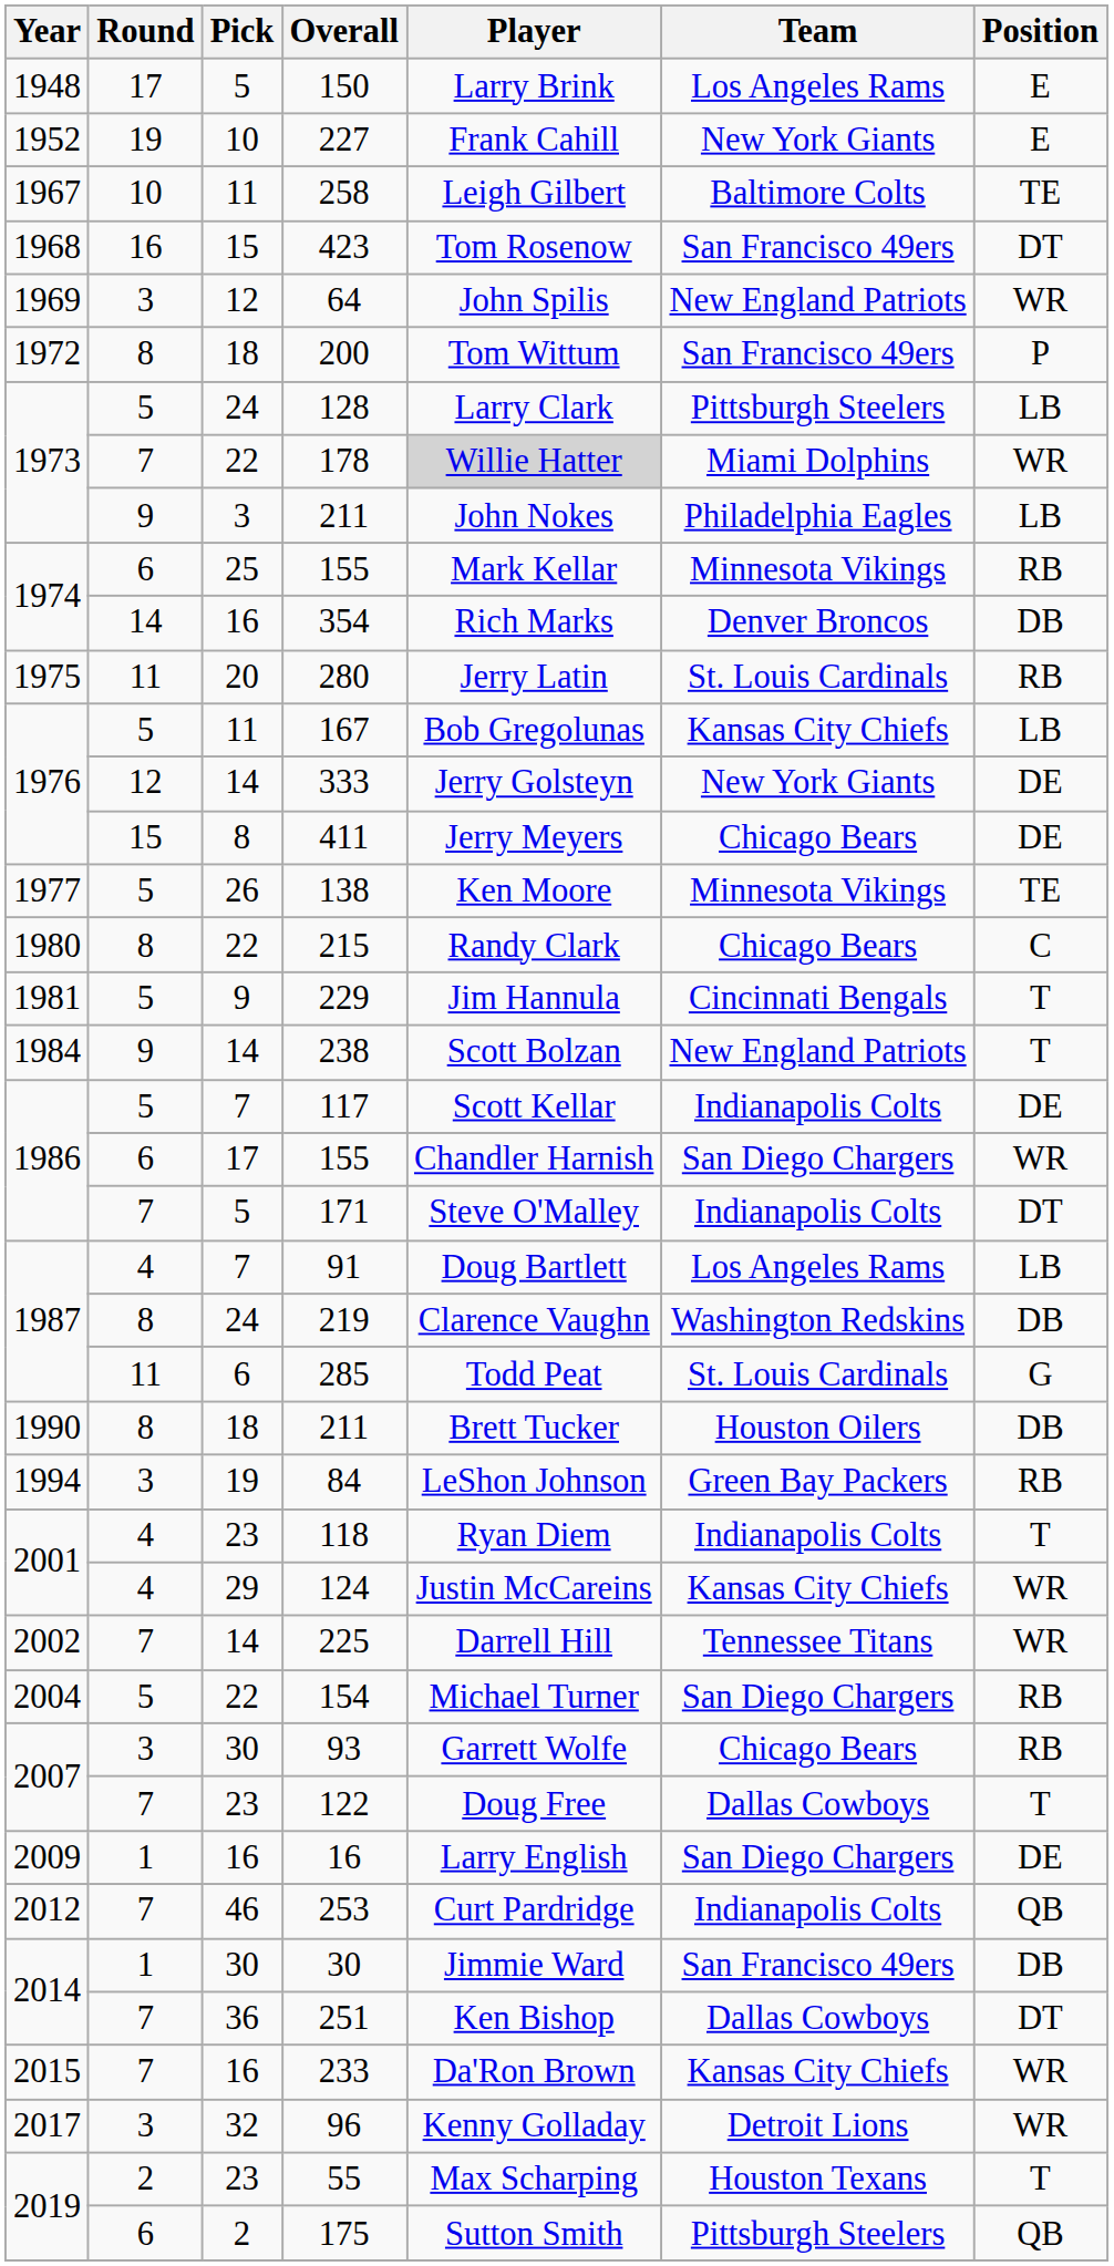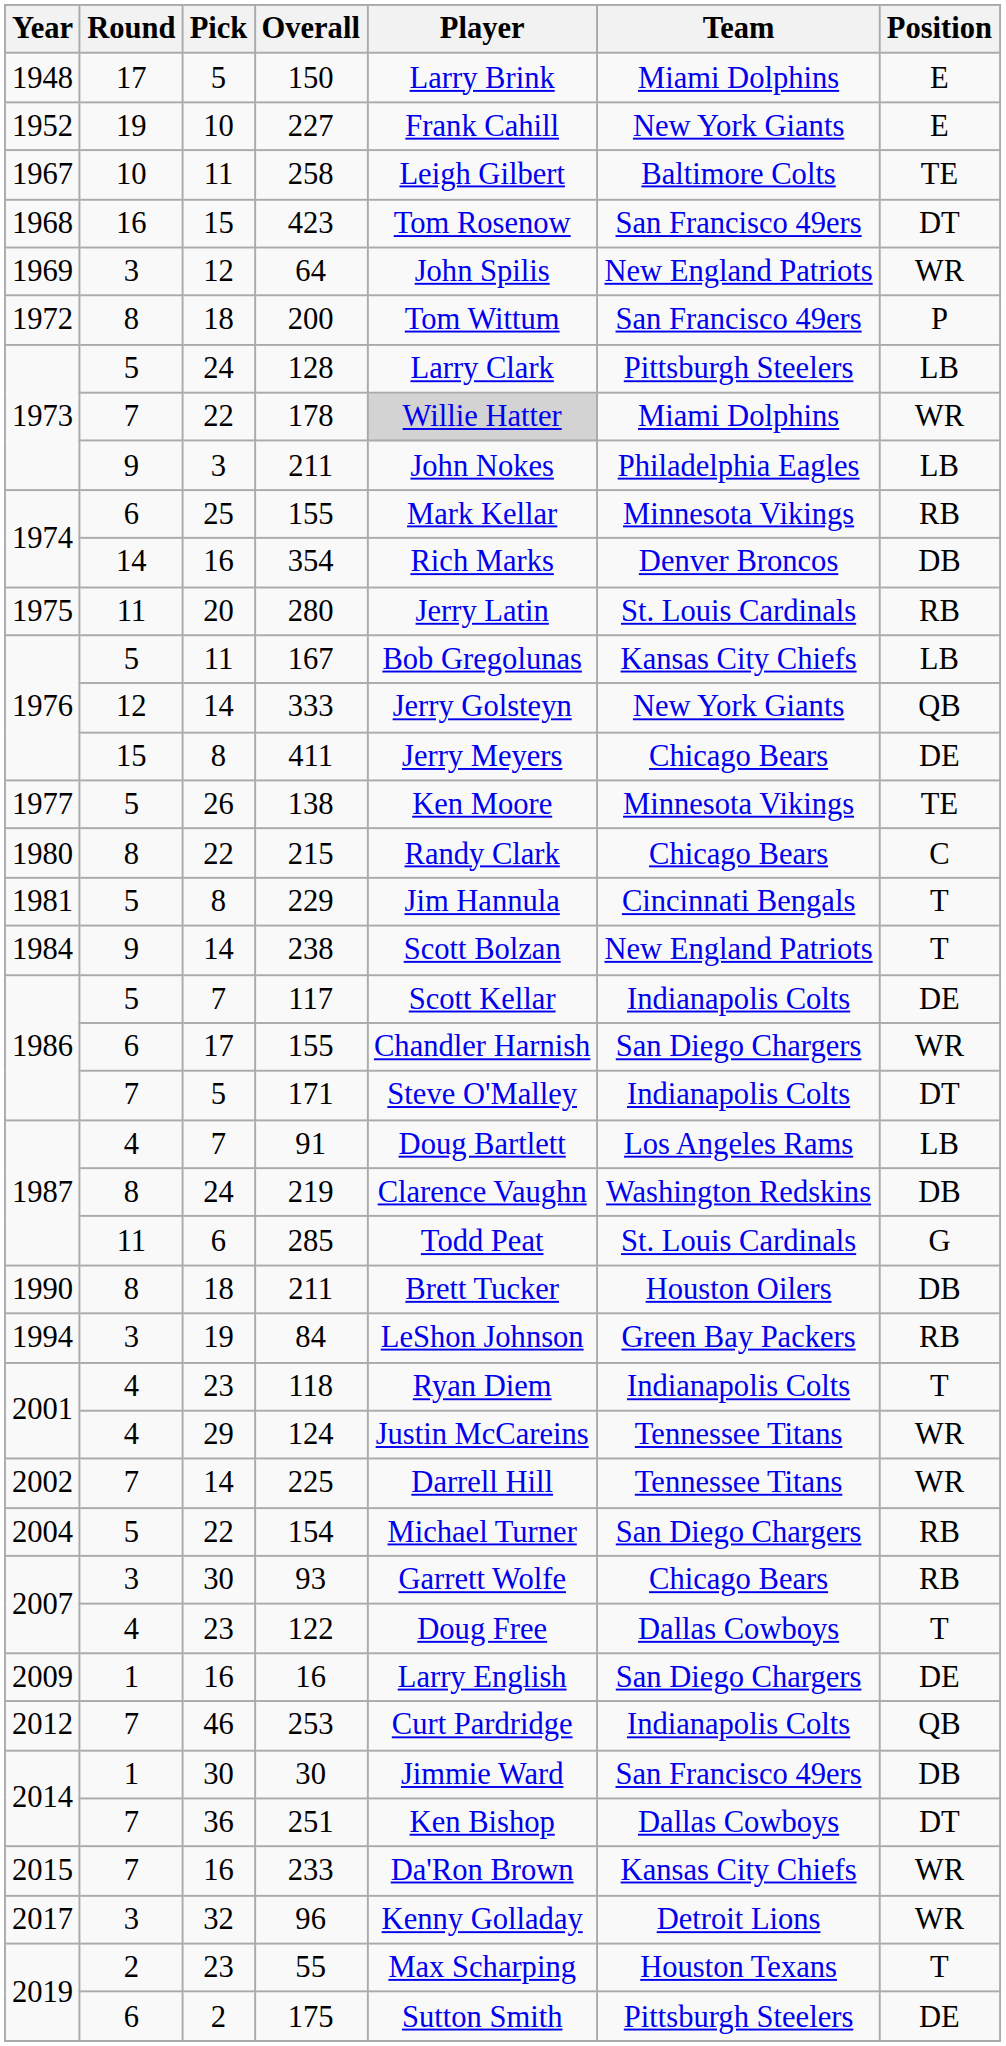 <table class="wikitable sortable" style="text-align: center;">
 <tr>
 <th>Year</th>
 <th>Round</th>
 <th>Pick</th>
 <th>Overall</th>
 <th>Player</th>
 <th>Team</th>
 <th>Position</th>
 </tr>
 <tr>
 <td>1948</td>
 <td>17</td>
 <td>5</td>
 <td>150</td>
 <td><a href='#'>Larry Brink</a></td>
-<td><a href='#'>Los Angeles Rams</a></td>
+<td><a href='#'>Miami Dolphins</a></td>
 <td>E</td>
 </tr>
 <tr>
 <td>1952</td>
 <td>19</td>
 <td>10</td>
 <td>227</td>
 <td><a href='#'>Frank Cahill</a></td>
 <td><a href='#'>New York Giants</a></td>
 <td>E</td>
 </tr>
 <tr>
 <td>1967</td>
 <td>10</td>
 <td>11</td>
 <td>258</td>
 <td><a href='#'>Leigh Gilbert</a></td>
 <td><a href='#'>Baltimore Colts</a></td>
 <td>TE</td>
 </tr>
 <tr>
 <td>1968</td>
 <td>16</td>
 <td>15</td>
 <td>423</td>
 <td><a href='#'>Tom Rosenow</a></td>
 <td><a href='#'>San Francisco 49ers</a></td>
 <td>DT</td>
 </tr>
 <tr>
 <td>1969</td>
 <td>3</td>
 <td>12</td>
 <td>64</td>
 <td><a href='#'>John Spilis</a></td>
 <td><a href='#'>New England Patriots</a></td>
 <td>WR</td>
 </tr>
 <tr>
 <td>1972</td>
 <td>8</td>
 <td>18</td>
 <td>200</td>
 <td><a href='#'>Tom Wittum</a></td>
 <td><a href='#'>San Francisco 49ers</a></td>
 <td>P</td>
 </tr>
 <tr>
 <td rowspan="3">1973</td>
 <td>5</td>
 <td>24</td>
 <td>128</td>
 <td><a href='#'>Larry Clark</a></td>
 <td><a href='#'>Pittsburgh Steelers</a></td>
 <td>LB</td>
 </tr>
 <tr>
 <td>7</td>
 <td>22</td>
 <td>178</td>
 <td style="background: lightgrey;"><a href='#'>Willie Hatter</a></td>
 <td><a href='#'>Miami Dolphins</a></td>
 <td>WR</td>
 </tr>
 <tr>
 <td>9</td>
 <td>3</td>
 <td>211</td>
 <td><a href='#'>John Nokes</a></td>
 <td><a href='#'>Philadelphia Eagles</a></td>
 <td>LB</td>
 </tr>
 <tr>
 <td rowspan="2">1974</td>
 <td>6</td>
 <td>25</td>
 <td>155</td>
 <td><a href='#'>Mark Kellar</a></td>
 <td><a href='#'>Minnesota Vikings</a></td>
 <td>RB</td>
 </tr>
 <tr>
 <td>14</td>
 <td>16</td>
 <td>354</td>
 <td><a href='#'>Rich Marks</a></td>
 <td><a href='#'>Denver Broncos</a></td>
 <td>DB</td>
 </tr>
 <tr>
 <td>1975</td>
 <td>11</td>
 <td>20</td>
 <td>280</td>
 <td><a href='#'>Jerry Latin</a></td>
 <td><a href='#'>St. Louis Cardinals</a></td>
 <td>RB</td>
 </tr>
 <tr>
 <td rowspan="3">1976</td>
 <td>5</td>
 <td>11</td>
 <td>167</td>
 <td><a href='#'>Bob Gregolunas</a></td>
 <td><a href='#'>Kansas City Chiefs</a></td>
 <td>LB</td>
 </tr>
 <tr>
 <td>12</td>
 <td>14</td>
 <td>333</td>
 <td><a href='#'>Jerry Golsteyn</a></td>
 <td><a href='#'>New York Giants</a></td>
-<td>DE</td>
+<td>QB</td>
 </tr>
 <tr>
 <td>15</td>
 <td>8</td>
 <td>411</td>
 <td><a href='#'>Jerry Meyers</a></td>
 <td><a href='#'>Chicago Bears</a></td>
 <td>DE</td>
 </tr>
 <tr>
 <td>1977</td>
 <td>5</td>
 <td>26</td>
 <td>138</td>
 <td><a href='#'>Ken Moore</a></td>
 <td><a href='#'>Minnesota Vikings</a></td>
 <td>TE</td>
 </tr>
 <tr>
 <td>1980</td>
 <td>8</td>
 <td>22</td>
 <td>215</td>
 <td><a href='#'>Randy Clark</a></td>
 <td><a href='#'>Chicago Bears</a></td>
 <td>C</td>
 </tr>
 <tr>
 <td>1981</td>
 <td>5</td>
-<td>9</td>
+<td>8</td>
 <td>229</td>
 <td><a href='#'>Jim Hannula</a></td>
 <td><a href='#'>Cincinnati Bengals</a></td>
 <td>T</td>
 </tr>
 <tr>
 <td>1984</td>
 <td>9</td>
 <td>14</td>
 <td>238</td>
 <td><a href='#'>Scott Bolzan</a></td>
 <td><a href='#'>New England Patriots</a></td>
 <td>T</td>
 </tr>
 <tr>
 <td rowspan="3">1986</td>
 <td>5</td>
 <td>7</td>
 <td>117</td>
 <td><a href='#'>Scott Kellar</a></td>
 <td><a href='#'>Indianapolis Colts</a></td>
 <td>DE</td>
 </tr>
 <tr>
 <td>6</td>
 <td>17</td>
 <td>155</td>
 <td><a href='#'>Chandler Harnish</a></td>
 <td><a href='#'>San Diego Chargers</a></td>
 <td>WR</td>
 </tr>
 <tr>
 <td>7</td>
 <td>5</td>
 <td>171</td>
 <td><a href='#'>Steve O'Malley</a></td>
 <td><a href='#'>Indianapolis Colts</a></td>
 <td>DT</td>
 </tr>
 <tr>
 <td rowspan="3">1987</td>
 <td>4</td>
 <td>7</td>
 <td>91</td>
 <td><a href='#'>Doug Bartlett</a></td>
 <td><a href='#'>Los Angeles Rams</a></td>
 <td>LB</td>
 </tr>
 <tr>
 <td>8</td>
 <td>24</td>
 <td>219</td>
 <td><a href='#'>Clarence Vaughn</a></td>
 <td><a href='#'>Washington Redskins</a></td>
 <td>DB</td>
 </tr>
 <tr>
 <td>11</td>
 <td>6</td>
 <td>285</td>
 <td><a href='#'>Todd Peat</a></td>
 <td><a href='#'>St. Louis Cardinals</a></td>
 <td>G</td>
 </tr>
 <tr>
 <td>1990</td>
 <td>8</td>
 <td>18</td>
 <td>211</td>
 <td><a href='#'>Brett Tucker</a></td>
 <td><a href='#'>Houston Oilers</a></td>
 <td>DB</td>
 </tr>
 <tr>
 <td>1994</td>
 <td>3</td>
 <td>19</td>
 <td>84</td>
 <td><a href='#'>LeShon Johnson</a></td>
 <td><a href='#'>Green Bay Packers</a></td>
 <td>RB</td>
 </tr>
 <tr>
 <td rowspan="2">2001</td>
 <td>4</td>
 <td>23</td>
 <td>118</td>
 <td><a href='#'>Ryan Diem</a></td>
 <td><a href='#'>Indianapolis Colts</a></td>
 <td>T</td>
 </tr>
 <tr>
 <td>4</td>
 <td>29</td>
 <td>124</td>
 <td><a href='#'>Justin McCareins</a></td>
-<td><a href='#'>Kansas City Chiefs</a></td>
+<td><a href='#'>Tennessee Titans</a></td>
 <td>WR</td>
 </tr>
 <tr>
 <td>2002</td>
 <td>7</td>
 <td>14</td>
 <td>225</td>
 <td><a href='#'>Darrell Hill</a></td>
 <td><a href='#'>Tennessee Titans</a></td>
 <td>WR</td>
 </tr>
 <tr>
 <td>2004</td>
 <td>5</td>
 <td>22</td>
 <td>154</td>
 <td><a href='#'>Michael Turner</a></td>
 <td><a href='#'>San Diego Chargers</a></td>
 <td>RB</td>
 </tr>
 <tr>
 <td rowspan="2">2007</td>
 <td>3</td>
 <td>30</td>
 <td>93</td>
 <td><a href='#'>Garrett Wolfe</a></td>
 <td><a href='#'>Chicago Bears</a></td>
 <td>RB</td>
 </tr>
 <tr>
-<td>7</td>
+<td>4</td>
 <td>23</td>
 <td>122</td>
 <td><a href='#'>Doug Free</a></td>
 <td><a href='#'>Dallas Cowboys</a></td>
 <td>T</td>
 </tr>
 <tr>
 <td>2009</td>
 <td>1</td>
 <td>16</td>
 <td>16</td>
 <td><a href='#'>Larry English</a></td>
 <td><a href='#'>San Diego Chargers</a></td>
 <td>DE</td>
 </tr>
 <tr>
 <td>2012</td>
 <td>7</td>
 <td>46</td>
 <td>253</td>
 <td><a href='#'>Curt Pardridge</a></td>
 <td><a href='#'>Indianapolis Colts</a></td>
 <td>QB</td>
 </tr>
 <tr>
 <td rowspan="2">2014</td>
 <td>1</td>
 <td>30</td>
 <td>30</td>
 <td><a href='#'>Jimmie Ward</a></td>
 <td><a href='#'>San Francisco 49ers</a></td>
 <td>DB</td>
 </tr>
 <tr>
 <td>7</td>
 <td>36</td>
 <td>251</td>
 <td><a href='#'>Ken Bishop</a></td>
 <td><a href='#'>Dallas Cowboys</a></td>
 <td>DT</td>
 </tr>
 <tr>
 <td>2015</td>
 <td>7</td>
 <td>16</td>
 <td>233</td>
 <td><a href='#'>Da'Ron Brown</a></td>
 <td><a href='#'>Kansas City Chiefs</a></td>
 <td>WR</td>
 </tr>
 <tr>
 <td>2017</td>
 <td>3</td>
 <td>32</td>
 <td>96</td>
 <td><a href='#'>Kenny Golladay</a></td>
 <td><a href='#'>Detroit Lions</a></td>
 <td>WR</td>
 </tr>
 <tr>
 <td rowspan="2">2019</td>
 <td>2</td>
 <td>23</td>
 <td>55</td>
 <td><a href='#'>Max Scharping</a></td>
 <td><a href='#'>Houston Texans</a></td>
 <td>T</td>
 </tr>
 <tr>
 <td>6</td>
 <td>2</td>
 <td>175</td>
 <td><a href='#'>Sutton Smith</a></td>
 <td><a href='#'>Pittsburgh Steelers</a></td>
-<td>QB</td>
+<td>DE</td>
 </tr>
 <tr>
 </tr>
 </table>
